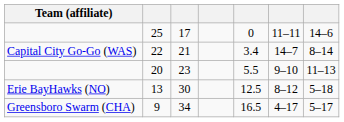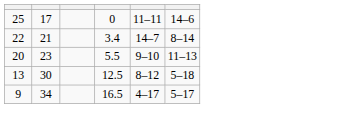 <table class="wikitable" style="text-align:center">
 <tr>
-<th style="width:180px">Team (affiliate)</th>
 <th style="width:30px"></th>
 <th style="width:30px"></th>
 <th style="width:40px"></th>
 <th style="width:40px"></th>
 <th style="width:40px"></th>
 <th style="width:40px"></th>
 </tr>
 <tr>
-<td align=left></td>
 <td>25</td>
 <td>17</td>
 <td></td>
 <td>0</td>
 <td>11–11</td>
 <td>14–6</td>
 </tr>
 <tr>
-<td align=left><a href='#'>Capital City Go-Go</a> (<a href='#'>WAS</a>)</td>
 <td>22</td>
 <td>21</td>
 <td></td>
 <td>3.4</td>
 <td>14–7</td>
 <td>8–14</td>
 </tr>
 <tr>
-<td align=left></td>
 <td>20</td>
 <td>23</td>
 <td></td>
 <td>5.5</td>
 <td>9–10</td>
 <td>11–13</td>
 </tr>
 <tr>
-<td align=left><a href='#'>Erie BayHawks</a> (<a href='#'>NO</a>)</td>
 <td>13</td>
 <td>30</td>
 <td></td>
 <td>12.5</td>
 <td>8–12</td>
 <td>5–18</td>
 </tr>
 <tr>
-<td align=left><a href='#'>Greensboro Swarm</a> (<a href='#'>CHA</a>)</td>
 <td>9</td>
 <td>34</td>
 <td></td>
 <td>16.5</td>
 <td>4–17</td>
 <td>5–17</td>
 </tr>
 </table>
